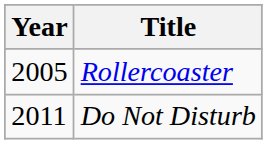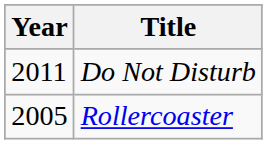 <table class="wikitable">
 <tr>
 <th>Year</th>
 <th>Title</th>
 </tr>
 <tr>
+<td>2011</td>
+<td><em>Do Not Disturb</em></td>
+</tr>
+<tr>
 <td>2005</td>
 <td><em><a href='#'>Rollercoaster</a></em></td>
 </tr>
-<tr>
-<td>2011</td>
-<td><em>Do Not Disturb</em></td>
-</tr>
 </table>
